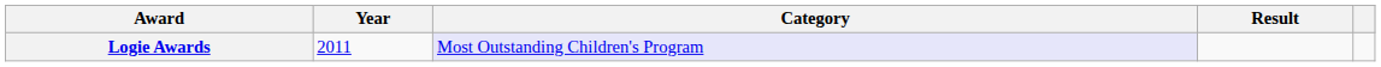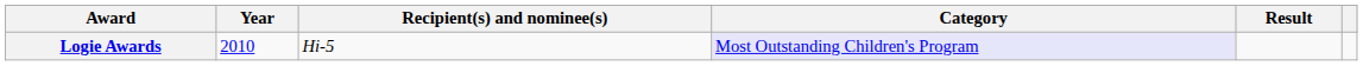 <table class="wikitable plainrowheaders sortable" style="width:99%;">
 <tr style="background:#ccc; text-align:center;">
 <th scope="col">Award</th>
 <th scope="col">Year</th>
+<th scope="col">Recipient(s) and nominee(s)</th>
 <th scope="col">Category</th>
 <th scope="col">Result</th>
 <th scope="col" class="unsortable"></th>
 </tr>
 <tr>
 <th scope="row"><a href='#'>Logie Awards</a></th>
-<td><a href='#'>2011</a></td>
+<td><a href='#'>2010</a></td>
+<td data-sort-value="Hi-5"><em>Hi-5</em></td>
 <td style="background: lavender;"><a href='#'>Most Outstanding Children's Program</a></td>
 <td></td>
 <td style="text-align:center;"></td>
 </tr>
 </table>
